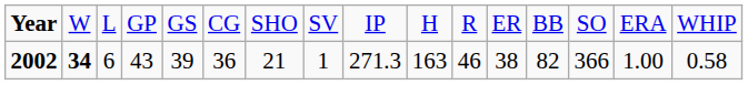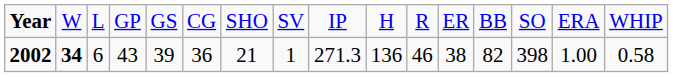 <table class="wikitable" style="text-align:center;">
 <tr>
 <td><strong>Year</strong></td>
 <td><a href='#'>W</a></td>
 <td><a href='#'>L</a></td>
 <td><a href='#'>GP</a></td>
 <td><a href='#'>GS</a></td>
 <td><a href='#'>CG</a></td>
 <td><a href='#'>SHO</a></td>
 <td><a href='#'>SV</a></td>
 <td><a href='#'>IP</a></td>
 <td><a href='#'>H</a></td>
 <td><a href='#'>R</a></td>
 <td><a href='#'>ER</a></td>
 <td><a href='#'>BB</a></td>
 <td><a href='#'>SO</a></td>
 <td><a href='#'>ERA</a></td>
 <td><a href='#'>WHIP</a></td>
 </tr>
 <tr>
 <td><strong>2002</strong></td>
 <td><strong>34</strong></td>
 <td>6</td>
 <td>43</td>
 <td>39</td>
 <td>36</td>
 <td>21</td>
 <td>1</td>
 <td>271.3</td>
-<td>163</td>
+<td>136</td>
 <td>46</td>
 <td>38</td>
 <td>82</td>
-<td>366</td>
+<td>398</td>
 <td>1.00</td>
 <td>0.58</td>
 </tr>
 </table>
